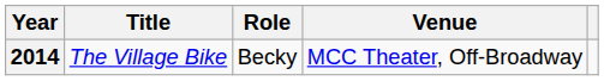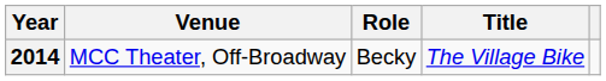 <table class="wikitable plainrowheaders" style="margin-right: 0;">
 <tr>
 <th scope="col">Year</th>
+<th scope="col">Venue</th>
+<th scope="col">Role</th>
 <th scope="col">Title</th>
-<th scope="col">Role</th>
-<th scope="col">Venue</th>
 <th scope="col"></th>
 </tr>
 <tr>
 <th scope="row">2014</th>
+<td><a href='#'>MCC Theater</a>, Off-Broadway</td>
+<td>Becky</td>
 <td><em><a href='#'>The Village Bike</a></em></td>
-<td>Becky</td>
-<td><a href='#'>MCC Theater</a>, Off-Broadway</td>
 <td style="text-align: center;"></td>
 </tr>
 </table>
